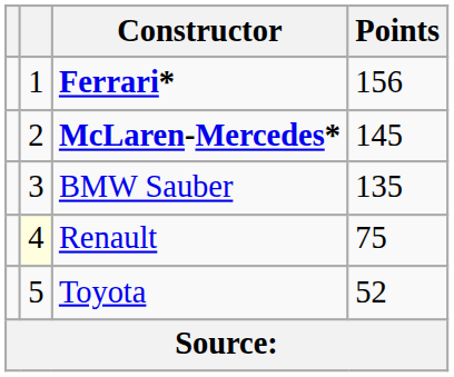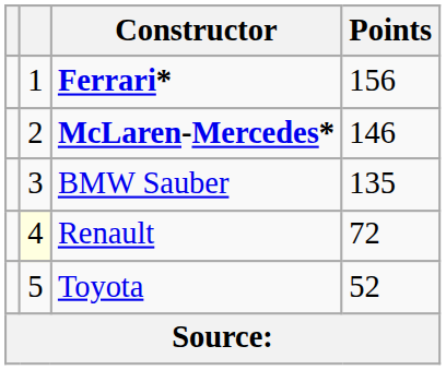 <table class="wikitable" style="font-size: 85%;">
 <tr>
 <th></th>
 <th></th>
 <th>Constructor</th>
 <th>Points</th>
 </tr>
 <tr>
 <td></td>
 <td align="center">1</td>
 <td> <strong><a href='#'>Ferrari</a>*</strong></td>
 <td>156</td>
 </tr>
 <tr>
 <td></td>
 <td align="center">2</td>
 <td> <strong><a href='#'>McLaren</a>-<a href='#'>Mercedes</a>*</strong></td>
-<td>145</td>
+<td>146</td>
 </tr>
 <tr>
 <td></td>
 <td align="center">3</td>
 <td> <a href='#'>BMW Sauber</a></td>
 <td>135</td>
 </tr>
 <tr>
 <td></td>
 <td align="center" style="background: lightyellow;">4</td>
 <td> <a href='#'>Renault</a></td>
-<td>75</td>
+<td>72</td>
 </tr>
 <tr>
 <td></td>
 <td align="center">5</td>
 <td> <a href='#'>Toyota</a></td>
 <td>52</td>
 </tr>
 <tr>
 <th colspan=4>Source:</th>
 </tr>
 </table>
